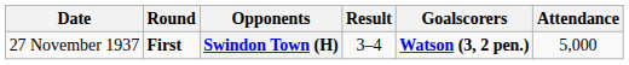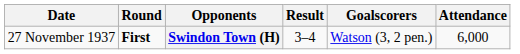 <table class="wikitable plainrowheaders sortable">
 <tr>
 <th scope=col>Date</th>
 <th scope=col>Round</th>
 <th scope=col>Opponents</th>
 <th scope=col>Result</th>
 <th scope=col class=unsortable>Goalscorers</th>
 <th scope=col>Attendance</th>
 </tr>
 <tr>
 <td>27 November 1937</td>
 <td><strong>First</strong></td>
 <th scope=row><a href='#'>Swindon Town</a> (H)</th>
 <td align=center>3–4</td>
-<td><strong><a href='#'>Watson</a> (3, 2 pen.)</strong></td>
-<td align=center>5,000</td>
+<td><a href='#'>Watson</a> (3, 2 pen.)</td>
+<td align=center>6,000</td>
 </tr>
 </table>
